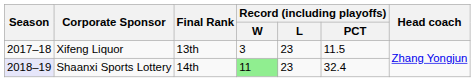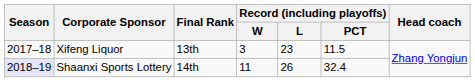 <table class="wikitable sortable">
 <tr>
 <th rowspan=2>Season</th>
 <th rowspan=2>Corporate Sponsor</th>
 <th rowspan=2>Final Rank</th>
 <th colspan=3>Record (including playoffs)</th>
 <th rowspan=2>Head coach</th>
 </tr>
 <tr>
 <th>W</th>
 <th>L</th>
 <th>PCT</th>
 </tr>
 <tr>
 <td>2017–18</td>
 <td>Xifeng Liquor</td>
 <td>13th</td>
 <td>3</td>
 <td>23</td>
 <td>11.5</td>
 <td rowspan=2><a href='#'>Zhang Yongjun</a></td>
 </tr>
 <tr>
 <td style="background: lavender;">2018–19</td>
 <td>Shaanxi Sports Lottery</td>
 <td>14th</td>
-<td style="background: lightgreen;">11</td>
-<td>23</td>
+<td>11</td>
+<td>26</td>
 <td>32.4</td>
 </tr>
 </table>
